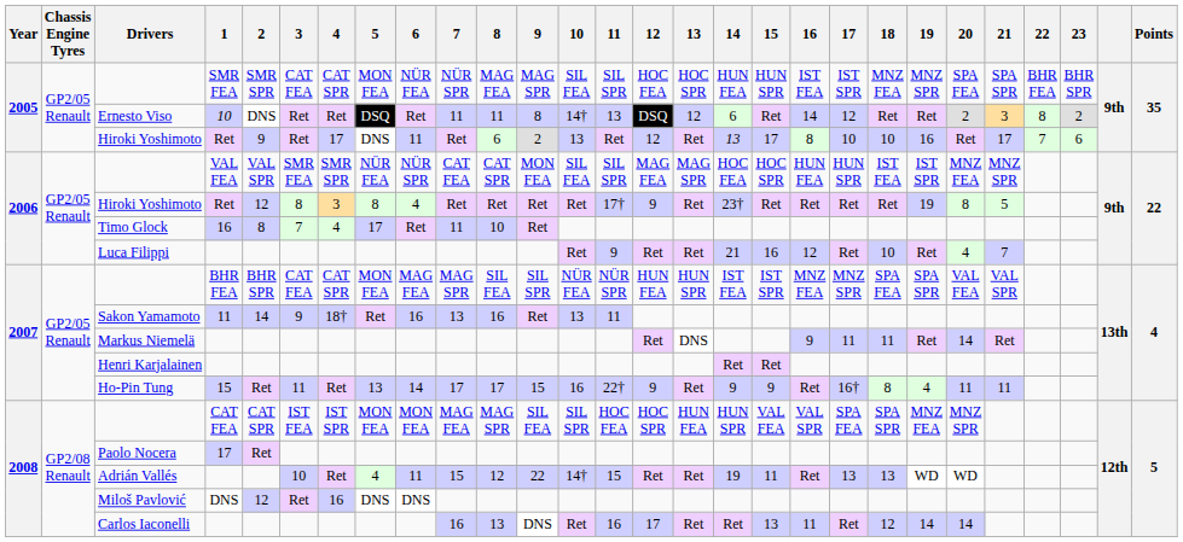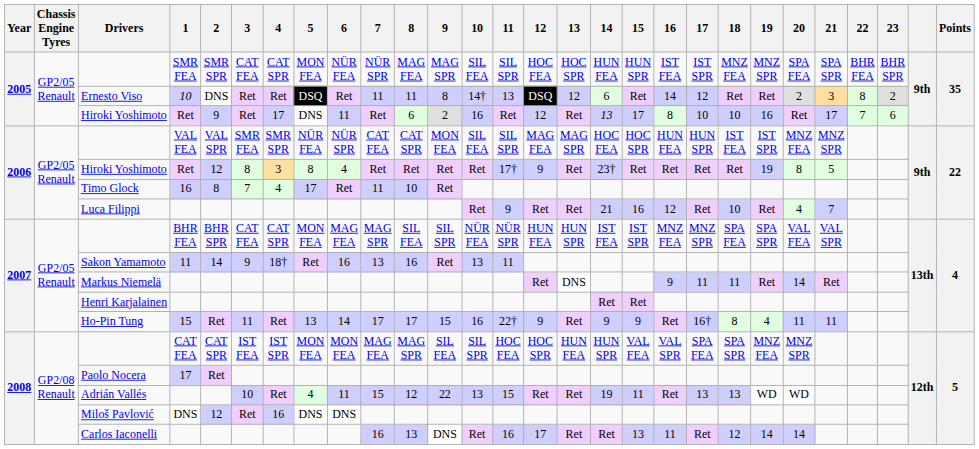 <table class="wikitable" style="text-align:center; font-size:85%;">
 <tr>
 <th>Year</th>
 <th>Chassis<br>Engine<br>Tyres</th>
 <th>Drivers</th>
 <th>1</th>
 <th>2</th>
 <th>3</th>
 <th>4</th>
 <th>5</th>
 <th>6</th>
 <th>7</th>
 <th>8</th>
 <th>9</th>
 <th>10</th>
 <th>11</th>
 <th>12</th>
 <th>13</th>
 <th>14</th>
 <th>15</th>
 <th>16</th>
 <th>17</th>
 <th>18</th>
 <th>19</th>
 <th>20</th>
 <th>21</th>
 <th>22</th>
 <th>23</th>
 <th></th>
 <th>Points</th>
 </tr>
 <tr>
 <th rowspan=3><a href='#'>2005</a></th>
 <td rowspan=3><a href='#'>GP2/05</a><br><a href='#'>Renault</a><br></td>
 <td></td>
 <td><a href='#'>SMR<br>FEA</a></td>
 <td><a href='#'>SMR<br>SPR</a></td>
 <td><a href='#'>CAT<br>FEA</a></td>
 <td><a href='#'>CAT<br>SPR</a></td>
 <td><a href='#'>MON<br>FEA</a></td>
 <td><a href='#'>NÜR<br>FEA</a></td>
 <td><a href='#'>NÜR<br>SPR</a></td>
 <td><a href='#'>MAG<br>FEA</a></td>
 <td><a href='#'>MAG<br>SPR</a></td>
 <td><a href='#'>SIL<br>FEA</a></td>
 <td><a href='#'>SIL<br>SPR</a></td>
 <td><a href='#'>HOC<br>FEA</a></td>
 <td><a href='#'>HOC<br>SPR</a></td>
 <td><a href='#'>HUN<br>FEA</a></td>
 <td><a href='#'>HUN<br>SPR</a></td>
 <td><a href='#'>IST<br>FEA</a></td>
 <td><a href='#'>IST<br>SPR</a></td>
 <td><a href='#'>MNZ<br>FEA</a></td>
 <td><a href='#'>MNZ<br>SPR</a></td>
 <td><a href='#'>SPA<br>FEA</a></td>
 <td><a href='#'>SPA<br>SPR</a></td>
 <td><a href='#'>BHR<br>FEA</a></td>
 <td><a href='#'>BHR<br>SPR</a></td>
 <th rowspan=3>9th</th>
 <th rowspan=3>35</th>
 </tr>
 <tr>
 <td align=left> <a href='#'>Ernesto Viso</a></td>
 <td style="background:#CFCFFF;"><em>10</em></td>
 <td style="background:#FFFFFF;">DNS</td>
 <td style="background:#EFCFFF;">Ret</td>
 <td style="background:#EFCFFF;">Ret</td>
 <td style="background:#000000; color:white">DSQ</td>
 <td style="background:#EFCFFF;">Ret</td>
 <td style="background:#CFCFFF;">11</td>
 <td style="background:#CFCFFF;">11</td>
 <td style="background:#CFCFFF;">8</td>
 <td style="background:#CFCFFF;">14†</td>
 <td style="background:#CFCFFF;">13</td>
 <td style="background:#000000; color:white">DSQ</td>
 <td style="background:#CFCFFF;">12</td>
 <td style="background:#DFFFDF;">6</td>
 <td style="background:#EFCFFF;">Ret</td>
 <td style="background:#CFCFFF;">14</td>
 <td style="background:#CFCFFF;">12</td>
 <td style="background:#EFCFFF;">Ret</td>
 <td style="background:#EFCFFF;">Ret</td>
 <td style="background:#DFDFDF;">2</td>
 <td style="background:#FFDF9F;">3</td>
 <td style="background:#DFFFDF;">8</td>
 <td style="background:#DFDFDF;">2</td>
 </tr>
 <tr>
 <td align=left> <a href='#'>Hiroki Yoshimoto</a></td>
 <td style="background:#EFCFFF;">Ret</td>
 <td style="background:#CFCFFF;">9</td>
 <td style="background:#EFCFFF;">Ret</td>
 <td style="background:#CFCFFF;">17</td>
 <td style="background:#FFFFFF;">DNS</td>
 <td style="background:#CFCFFF;">11</td>
 <td style="background:#EFCFFF;">Ret</td>
 <td style="background:#DFFFDF;">6</td>
 <td style="background:#DFDFDF;">2</td>
-<td style="background:#CFCFFF;">13</td>
+<td style="background:#CFCFFF;">16</td>
 <td style="background:#EFCFFF;">Ret</td>
 <td style="background:#CFCFFF;">12</td>
 <td style="background:#EFCFFF;">Ret</td>
 <td style="background:#CFCFFF;"><em>13</em></td>
 <td style="background:#CFCFFF;">17</td>
 <td style="background:#DFFFDF;">8</td>
 <td style="background:#CFCFFF;">10</td>
 <td style="background:#CFCFFF;">10</td>
 <td style="background:#CFCFFF;">16</td>
 <td style="background:#EFCFFF;">Ret</td>
 <td style="background:#CFCFFF;">17</td>
 <td style="background:#DFFFDF;">7</td>
 <td style="background:#DFFFDF;">6</td>
 </tr>
 <tr>
 <th rowspan=4><a href='#'>2006</a></th>
 <td rowspan=4><a href='#'>GP2/05</a><br><a href='#'>Renault</a><br></td>
 <td></td>
 <td><a href='#'>VAL<br>FEA</a></td>
 <td><a href='#'>VAL<br>SPR</a></td>
 <td><a href='#'>SMR<br>FEA</a></td>
 <td><a href='#'>SMR<br>SPR</a></td>
 <td><a href='#'>NÜR<br>FEA</a></td>
 <td><a href='#'>NÜR<br>SPR</a></td>
 <td><a href='#'>CAT<br>FEA</a></td>
 <td><a href='#'>CAT<br>SPR</a></td>
 <td><a href='#'>MON<br>FEA</a></td>
 <td><a href='#'>SIL<br>FEA</a></td>
 <td><a href='#'>SIL<br>SPR</a></td>
 <td><a href='#'>MAG<br>FEA</a></td>
 <td><a href='#'>MAG<br>SPR</a></td>
 <td><a href='#'>HOC<br>FEA</a></td>
 <td><a href='#'>HOC<br>SPR</a></td>
 <td><a href='#'>HUN<br>FEA</a></td>
 <td><a href='#'>HUN<br>SPR</a></td>
 <td><a href='#'>IST<br>FEA</a></td>
 <td><a href='#'>IST<br>SPR</a></td>
 <td><a href='#'>MNZ<br>FEA</a></td>
 <td><a href='#'>MNZ<br>SPR</a></td>
 <td></td>
 <td></td>
 <th rowspan=4>9th</th>
 <th rowspan=4>22</th>
 </tr>
 <tr>
 <td align=left> <a href='#'>Hiroki Yoshimoto</a></td>
 <td style="background:#EFCFFF;">Ret</td>
 <td style="background:#CFCFFF;">12</td>
 <td style="background:#DFFFDF;">8</td>
 <td style="background:#FFDF9F;">3</td>
 <td style="background:#DFFFDF;">8</td>
 <td style="background:#DFFFDF;">4</td>
 <td style="background:#EFCFFF;">Ret</td>
 <td style="background:#EFCFFF;">Ret</td>
 <td style="background:#EFCFFF;">Ret</td>
 <td style="background:#EFCFFF;">Ret</td>
 <td style="background:#CFCFFF;">17†</td>
 <td style="background:#CFCFFF;">9</td>
 <td style="background:#EFCFFF;">Ret</td>
 <td style="background:#CFCFFF;">23†</td>
 <td style="background:#EFCFFF;">Ret</td>
 <td style="background:#EFCFFF;">Ret</td>
 <td style="background:#EFCFFF;">Ret</td>
 <td style="background:#EFCFFF;">Ret</td>
 <td style="background:#CFCFFF;">19</td>
 <td style="background:#DFFFDF;">8</td>
 <td style="background:#DFFFDF;">5</td>
 <td></td>
 <td></td>
 </tr>
 <tr>
 <td align=left> <a href='#'>Timo Glock</a></td>
 <td style="background:#CFCFFF;">16</td>
 <td style="background:#CFCFFF;">8</td>
 <td style="background:#DFFFDF;">7</td>
 <td style="background:#DFFFDF;">4</td>
 <td style="background:#CFCFFF;">17</td>
 <td style="background:#EFCFFF;">Ret</td>
 <td style="background:#CFCFFF;">11</td>
 <td style="background:#CFCFFF;">10</td>
 <td style="background:#EFCFFF;">Ret</td>
 <td></td>
 <td></td>
 <td></td>
 <td></td>
 <td></td>
 <td></td>
 <td></td>
 <td></td>
 <td></td>
 <td></td>
 <td></td>
 <td></td>
 <td></td>
 <td></td>
 </tr>
 <tr>
 <td align=left> <a href='#'>Luca Filippi</a></td>
 <td></td>
 <td></td>
 <td></td>
 <td></td>
 <td></td>
 <td></td>
 <td></td>
 <td></td>
 <td></td>
 <td style="background:#EFCFFF;">Ret</td>
 <td style="background:#CFCFFF;">9</td>
 <td style="background:#EFCFFF;">Ret</td>
 <td style="background:#EFCFFF;">Ret</td>
 <td style="background:#CFCFFF;">21</td>
 <td style="background:#CFCFFF;">16</td>
 <td style="background:#CFCFFF;">12</td>
 <td style="background:#EFCFFF;">Ret</td>
 <td style="background:#CFCFFF;">10</td>
 <td style="background:#EFCFFF;">Ret</td>
 <td style="background:#DFFFDF;">4</td>
 <td style="background:#CFCFFF;">7</td>
 <td></td>
 <td></td>
 </tr>
 <tr>
 <th rowspan=5><a href='#'>2007</a></th>
 <td rowspan=5><a href='#'>GP2/05</a><br><a href='#'>Renault</a><br></td>
 <td></td>
 <td><a href='#'>BHR<br>FEA</a></td>
 <td><a href='#'>BHR<br>SPR</a></td>
 <td><a href='#'>CAT<br>FEA</a></td>
 <td><a href='#'>CAT<br>SPR</a></td>
 <td><a href='#'>MON<br>FEA</a></td>
 <td><a href='#'>MAG<br>FEA</a></td>
 <td><a href='#'>MAG<br>SPR</a></td>
 <td><a href='#'>SIL<br>FEA</a></td>
 <td><a href='#'>SIL<br>SPR</a></td>
 <td><a href='#'>NÜR<br>FEA</a></td>
 <td><a href='#'>NÜR<br>SPR</a></td>
 <td><a href='#'>HUN<br>FEA</a></td>
 <td><a href='#'>HUN<br>SPR</a></td>
 <td><a href='#'>IST<br>FEA</a></td>
 <td><a href='#'>IST<br>SPR</a></td>
 <td><a href='#'>MNZ<br>FEA</a></td>
 <td><a href='#'>MNZ<br>SPR</a></td>
 <td><a href='#'>SPA<br>FEA</a></td>
 <td><a href='#'>SPA<br>SPR</a></td>
 <td><a href='#'>VAL<br>FEA</a></td>
 <td><a href='#'>VAL<br>SPR</a></td>
 <td></td>
 <td></td>
 <th rowspan=5>13th</th>
 <th rowspan=5>4</th>
 </tr>
 <tr>
 <td align=left> <a href='#'>Sakon Yamamoto</a></td>
 <td style="background:#CFCFFF;">11</td>
 <td style="background:#CFCFFF;">14</td>
 <td style="background:#CFCFFF;">9</td>
 <td style="background:#CFCFFF;">18†</td>
 <td style="background:#EFCFFF;">Ret</td>
 <td style="background:#CFCFFF;">16</td>
 <td style="background:#CFCFFF;">13</td>
 <td style="background:#CFCFFF;">16</td>
 <td style="background:#EFCFFF;">Ret</td>
 <td style="background:#CFCFFF;">13</td>
 <td style="background:#CFCFFF;">11</td>
 <td></td>
 <td></td>
 <td></td>
 <td></td>
 <td></td>
 <td></td>
 <td></td>
 <td></td>
 <td></td>
 <td></td>
 <td></td>
 <td></td>
 </tr>
 <tr>
 <td align=left> <a href='#'>Markus Niemelä</a></td>
 <td></td>
 <td></td>
 <td></td>
 <td></td>
 <td></td>
 <td></td>
 <td></td>
 <td></td>
 <td></td>
 <td></td>
 <td></td>
 <td style="background:#EFCFFF;">Ret</td>
 <td style="background:#FFFFFF;">DNS</td>
 <td></td>
 <td></td>
 <td style="background:#CFCFFF;">9</td>
 <td style="background:#CFCFFF;">11</td>
 <td style="background:#CFCFFF;">11</td>
 <td style="background:#EFCFFF;">Ret</td>
 <td style="background:#CFCFFF;">14</td>
 <td style="background:#EFCFFF;">Ret</td>
 <td></td>
 <td></td>
 </tr>
 <tr>
 <td align=left> <a href='#'>Henri Karjalainen</a></td>
 <td></td>
 <td></td>
 <td></td>
 <td></td>
 <td></td>
 <td></td>
 <td></td>
 <td></td>
 <td></td>
 <td></td>
 <td></td>
 <td></td>
 <td></td>
 <td style="background:#EFCFFF;">Ret</td>
 <td style="background:#EFCFFF;">Ret</td>
 <td></td>
 <td></td>
 <td></td>
 <td></td>
 <td></td>
 <td></td>
 <td></td>
 <td></td>
 </tr>
 <tr>
 <td align=left> <a href='#'>Ho-Pin Tung</a></td>
 <td style="background:#CFCFFF;">15</td>
 <td style="background:#EFCFFF;">Ret</td>
 <td style="background:#CFCFFF;">11</td>
 <td style="background:#EFCFFF;">Ret</td>
 <td style="background:#CFCFFF;">13</td>
 <td style="background:#CFCFFF;">14</td>
 <td style="background:#CFCFFF;">17</td>
 <td style="background:#CFCFFF;">17</td>
 <td style="background:#CFCFFF;">15</td>
 <td style="background:#CFCFFF;">16</td>
 <td style="background:#CFCFFF;">22†</td>
 <td style="background:#CFCFFF;">9</td>
 <td style="background:#EFCFFF;">Ret</td>
 <td style="background:#CFCFFF;">9</td>
 <td style="background:#CFCFFF;">9</td>
 <td style="background:#EFCFFF;">Ret</td>
 <td style="background:#CFCFFF;">16†</td>
 <td style="background:#DFFFDF;">8</td>
 <td style="background:#DFFFDF;">4</td>
 <td style="background:#CFCFFF;">11</td>
 <td style="background:#CFCFFF;">11</td>
 <td></td>
 <td></td>
 </tr>
 <tr>
 <th rowspan=5><a href='#'>2008</a></th>
 <td rowspan=5><a href='#'>GP2/08</a><br><a href='#'>Renault</a><br></td>
 <td></td>
 <td><a href='#'>CAT<br>FEA</a></td>
 <td><a href='#'>CAT<br>SPR</a></td>
 <td><a href='#'>IST<br>FEA</a></td>
 <td><a href='#'>IST<br>SPR</a></td>
 <td><a href='#'>MON<br>FEA</a></td>
 <td><a href='#'>MON<br>FEA</a></td>
 <td><a href='#'>MAG<br>FEA</a></td>
 <td><a href='#'>MAG<br>SPR</a></td>
 <td><a href='#'>SIL<br>FEA</a></td>
 <td><a href='#'>SIL<br>SPR</a></td>
 <td><a href='#'>HOC<br>FEA</a></td>
 <td><a href='#'>HOC<br>SPR</a></td>
 <td><a href='#'>HUN<br>FEA</a></td>
 <td><a href='#'>HUN<br>SPR</a></td>
 <td><a href='#'>VAL<br>FEA</a></td>
 <td><a href='#'>VAL<br>SPR</a></td>
 <td><a href='#'>SPA<br>FEA</a></td>
 <td><a href='#'>SPA<br>SPR</a></td>
 <td><a href='#'>MNZ<br>FEA</a></td>
 <td><a href='#'>MNZ<br>SPR</a></td>
 <td></td>
 <td></td>
 <td></td>
 <th rowspan=5>12th</th>
 <th rowspan=5>5</th>
 </tr>
 <tr>
 <td align=left> <a href='#'>Paolo Nocera</a></td>
 <td style="background:#CFCFFF;">17</td>
 <td style="background:#EFCFFF;">Ret</td>
 <td></td>
 <td></td>
 <td></td>
 <td></td>
 <td></td>
 <td></td>
 <td></td>
 <td></td>
 <td></td>
 <td></td>
 <td></td>
 <td></td>
 <td></td>
 <td></td>
 <td></td>
 <td></td>
 <td></td>
 <td></td>
 <td></td>
 <td></td>
 <td></td>
 </tr>
 <tr>
 <td align=left> <a href='#'>Adrián Vallés</a></td>
 <td></td>
 <td></td>
 <td style="background:#CFCFFF;">10</td>
 <td style="background:#EFCFFF;">Ret</td>
 <td style="background:#DFFFDF;">4</td>
 <td style="background:#CFCFFF;">11</td>
 <td style="background:#CFCFFF;">15</td>
 <td style="background:#CFCFFF;">12</td>
 <td style="background:#CFCFFF;">22</td>
-<td style="background:#CFCFFF;">14†</td>
+<td style="background:#CFCFFF;">13</td>
 <td style="background:#CFCFFF;">15</td>
 <td style="background:#EFCFFF;">Ret</td>
 <td style="background:#EFCFFF;">Ret</td>
 <td style="background:#CFCFFF;">19</td>
 <td style="background:#CFCFFF;">11</td>
 <td style="background:#EFCFFF;">Ret</td>
 <td style="background:#CFCFFF;">13</td>
 <td style="background:#CFCFFF;">13</td>
 <td style="background:#FFFFFF;">WD</td>
 <td style="background:#FFFFFF;">WD</td>
 <td></td>
 <td></td>
 <td></td>
 </tr>
 <tr>
 <td align=left> <a href='#'>Miloš Pavlović</a></td>
 <td style="background:#FFFFFF;">DNS</td>
 <td style="background:#CFCFFF;">12</td>
 <td style="background:#EFCFFF;">Ret</td>
 <td style="background:#CFCFFF;">16</td>
 <td style="background:#FFFFFF;">DNS</td>
 <td style="background:#FFFFFF;">DNS</td>
 <td></td>
 <td></td>
 <td></td>
 <td></td>
 <td></td>
 <td></td>
 <td></td>
 <td></td>
 <td></td>
 <td></td>
 <td></td>
 <td></td>
 <td></td>
 <td></td>
 <td></td>
 <td></td>
 <td></td>
 </tr>
 <tr>
 <td align=left> <a href='#'>Carlos Iaconelli</a></td>
 <td></td>
 <td></td>
 <td></td>
 <td></td>
 <td></td>
 <td></td>
 <td style="background:#CFCFFF;">16</td>
 <td style="background:#CFCFFF;">13</td>
 <td style="background:#FFFFFF;">DNS</td>
 <td style="background:#EFCFFF;">Ret</td>
 <td style="background:#CFCFFF;">16</td>
 <td style="background:#CFCFFF;">17</td>
 <td style="background:#EFCFFF;">Ret</td>
 <td style="background:#EFCFFF;">Ret</td>
 <td style="background:#CFCFFF;">13</td>
 <td style="background:#CFCFFF;">11</td>
 <td style="background:#EFCFFF;">Ret</td>
 <td style="background:#CFCFFF;">12</td>
 <td style="background:#CFCFFF;">14</td>
 <td style="background:#CFCFFF;">14</td>
 <td></td>
 <td></td>
 <td></td>
 </tr>
 </table>
